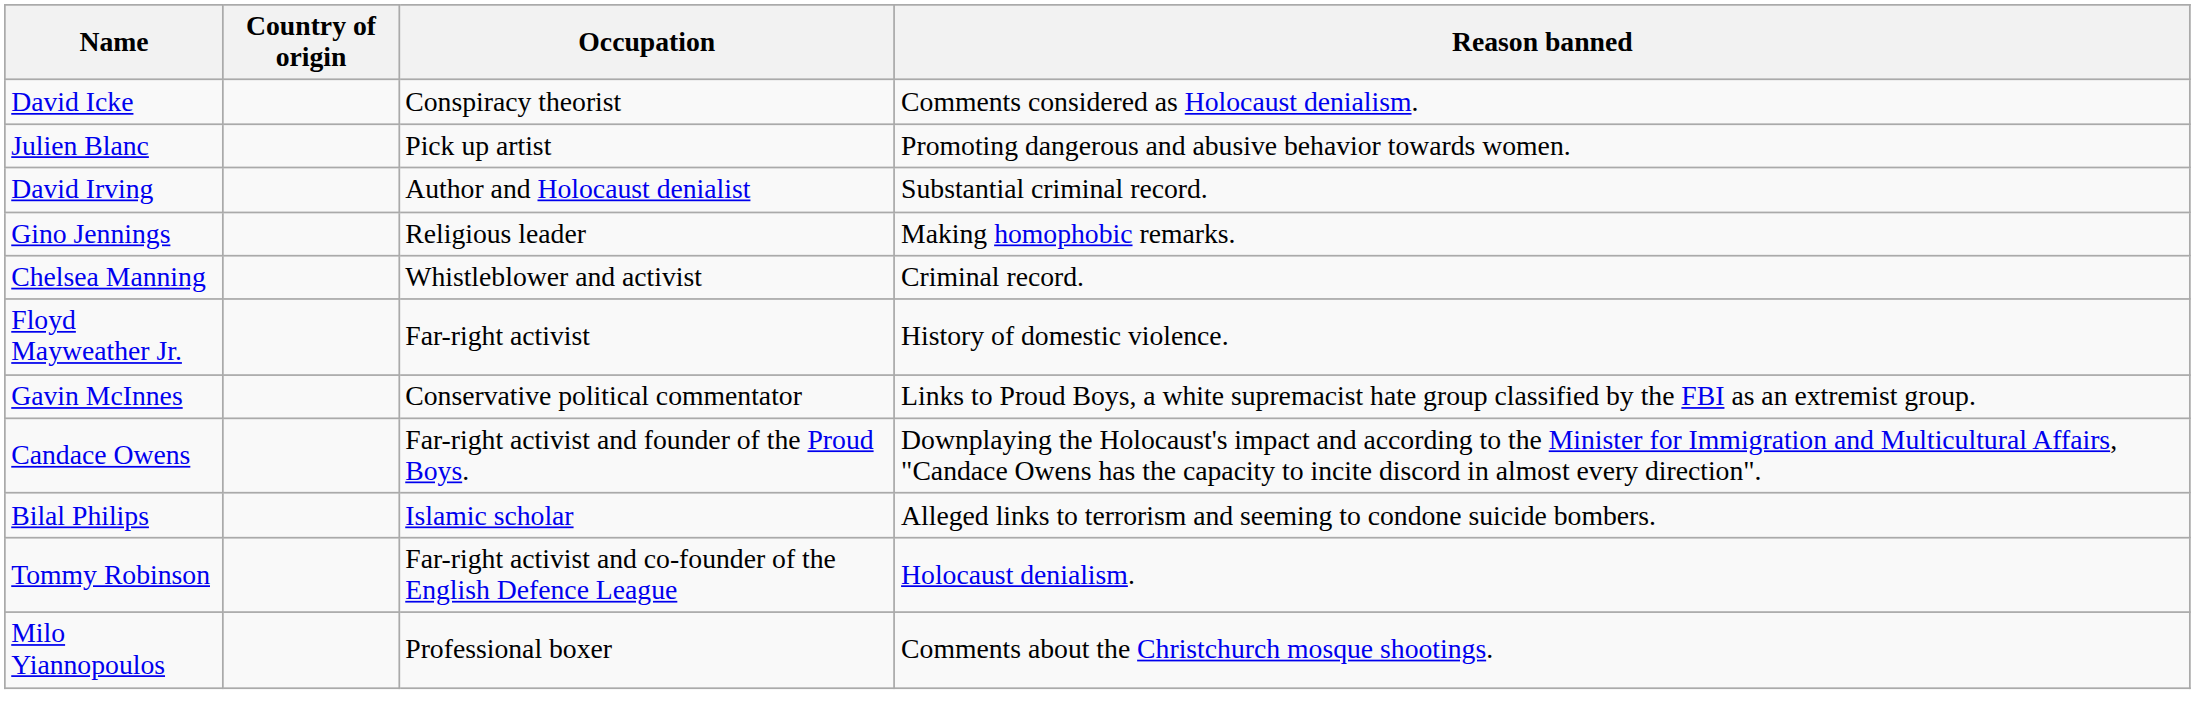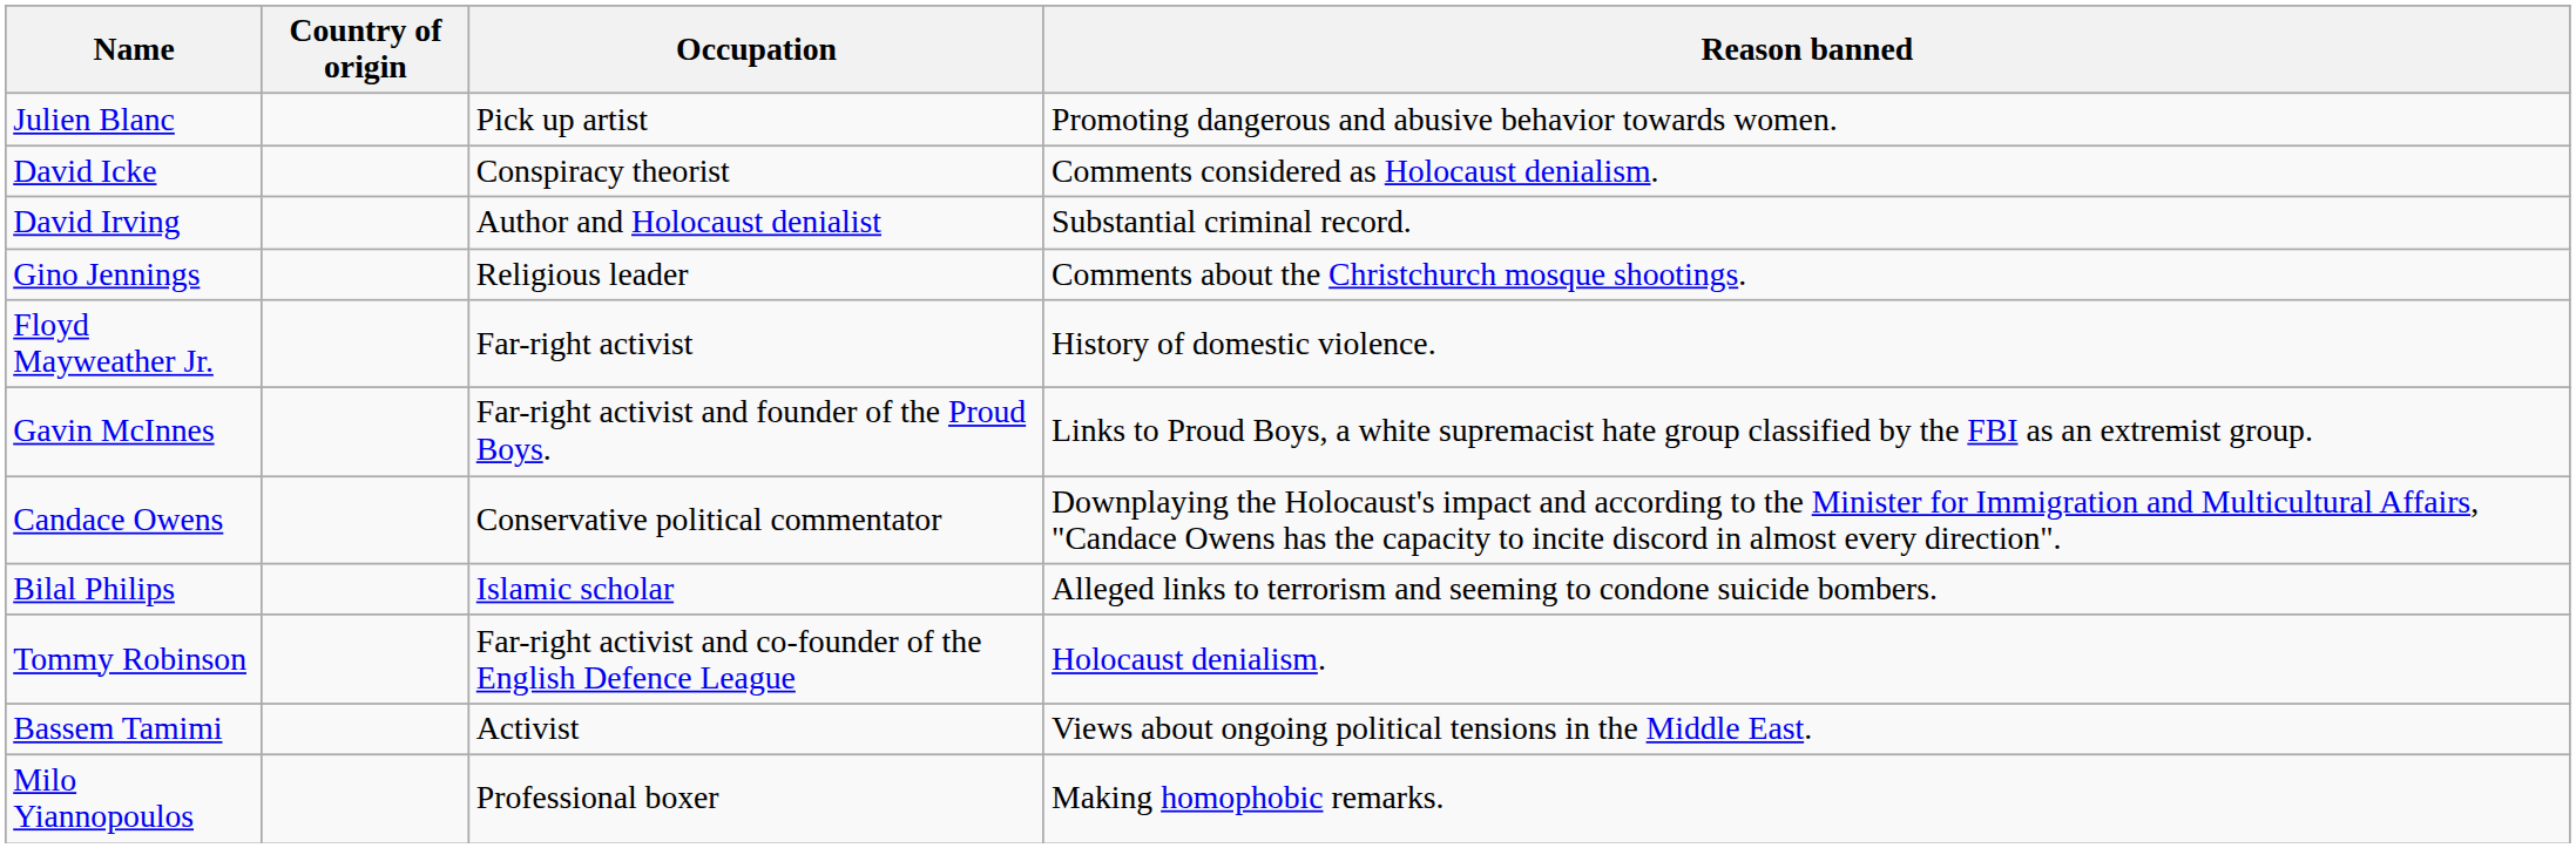 <table class="wikitable sortable" style="margin: 1em auto 1em auto">
 <tr>
 <th>Name</th>
 <th>Country of origin</th>
 <th>Occupation</th>
 <th>Reason banned</th>
 </tr>
 <tr>
+<td><a href='#'>Julien Blanc</a></td>
+<td><br></td>
+<td>Pick up artist</td>
+<td>Promoting dangerous and abusive behavior towards women.</td>
+</tr>
+<tr>
 <td><a href='#'>David Icke</a></td>
 <td></td>
 <td>Conspiracy theorist</td>
 <td>Comments considered as <a href='#'>Holocaust denialism</a>.</td>
-</tr>
-<tr>
-<td><a href='#'>Julien Blanc</a></td>
-<td><br></td>
-<td>Pick up artist</td>
-<td>Promoting dangerous and abusive behavior towards women.</td>
 </tr>
 <tr>
 <td><a href='#'>David Irving</a></td>
 <td></td>
 <td>Author and <a href='#'>Holocaust denialist</a></td>
 <td>Substantial criminal record.</td>
 </tr>
 <tr>
 <td><a href='#'>Gino Jennings</a></td>
 <td></td>
 <td>Religious leader</td>
-<td>Making <a href='#'>homophobic</a> remarks.</td>
-</tr>
-<tr>
-<td><a href='#'>Chelsea Manning</a></td>
-<td></td>
-<td>Whistleblower and activist</td>
-<td>Criminal record.</td>
+<td>Comments about the <a href='#'>Christchurch mosque shootings</a>.</td>
 </tr>
 <tr>
 <td><a href='#'>Floyd Mayweather Jr.</a></td>
 <td></td>
 <td>Far-right activist</td>
 <td>History of domestic violence.</td>
 </tr>
 <tr>
 <td><a href='#'>Gavin McInnes</a></td>
 <td></td>
-<td>Conservative political commentator</td>
+<td>Far-right activist and founder of the <a href='#'>Proud Boys</a>.</td>
 <td>Links to Proud Boys, a white supremacist hate group classified by the <a href='#'>FBI</a> as an extremist group.</td>
 </tr>
 <tr>
 <td><a href='#'>Candace Owens</a></td>
 <td></td>
-<td>Far-right activist and founder of the <a href='#'>Proud Boys</a>.</td>
+<td>Conservative political commentator</td>
 <td>Downplaying the Holocaust's impact and according to the <a href='#'>Minister for Immigration and Multicultural Affairs</a>, "Candace Owens has the capacity to incite discord in almost every direction".</td>
 </tr>
 <tr>
 <td><a href='#'>Bilal Philips</a></td>
 <td></td>
 <td><a href='#'>Islamic scholar</a></td>
 <td>Alleged links to terrorism and seeming to condone suicide bombers.</td>
 </tr>
 <tr>
 <td><a href='#'>Tommy Robinson</a></td>
 <td></td>
 <td>Far-right activist and co-founder of the <a href='#'>English Defence League</a></td>
 <td><a href='#'>Holocaust denialism</a>.</td>
 </tr>
 <tr>
+<td><a href='#'>Bassem Tamimi</a></td>
+<td></td>
+<td>Activist</td>
+<td>Views about ongoing political tensions in the <a href='#'>Middle East</a>.</td>
+</tr>
+<tr>
 <td><a href='#'>Milo Yiannopoulos</a></td>
 <td></td>
 <td>Professional boxer</td>
-<td>Comments about the <a href='#'>Christchurch mosque shootings</a>.</td>
+<td>Making <a href='#'>homophobic</a> remarks.</td>
 </tr>
 </table>
